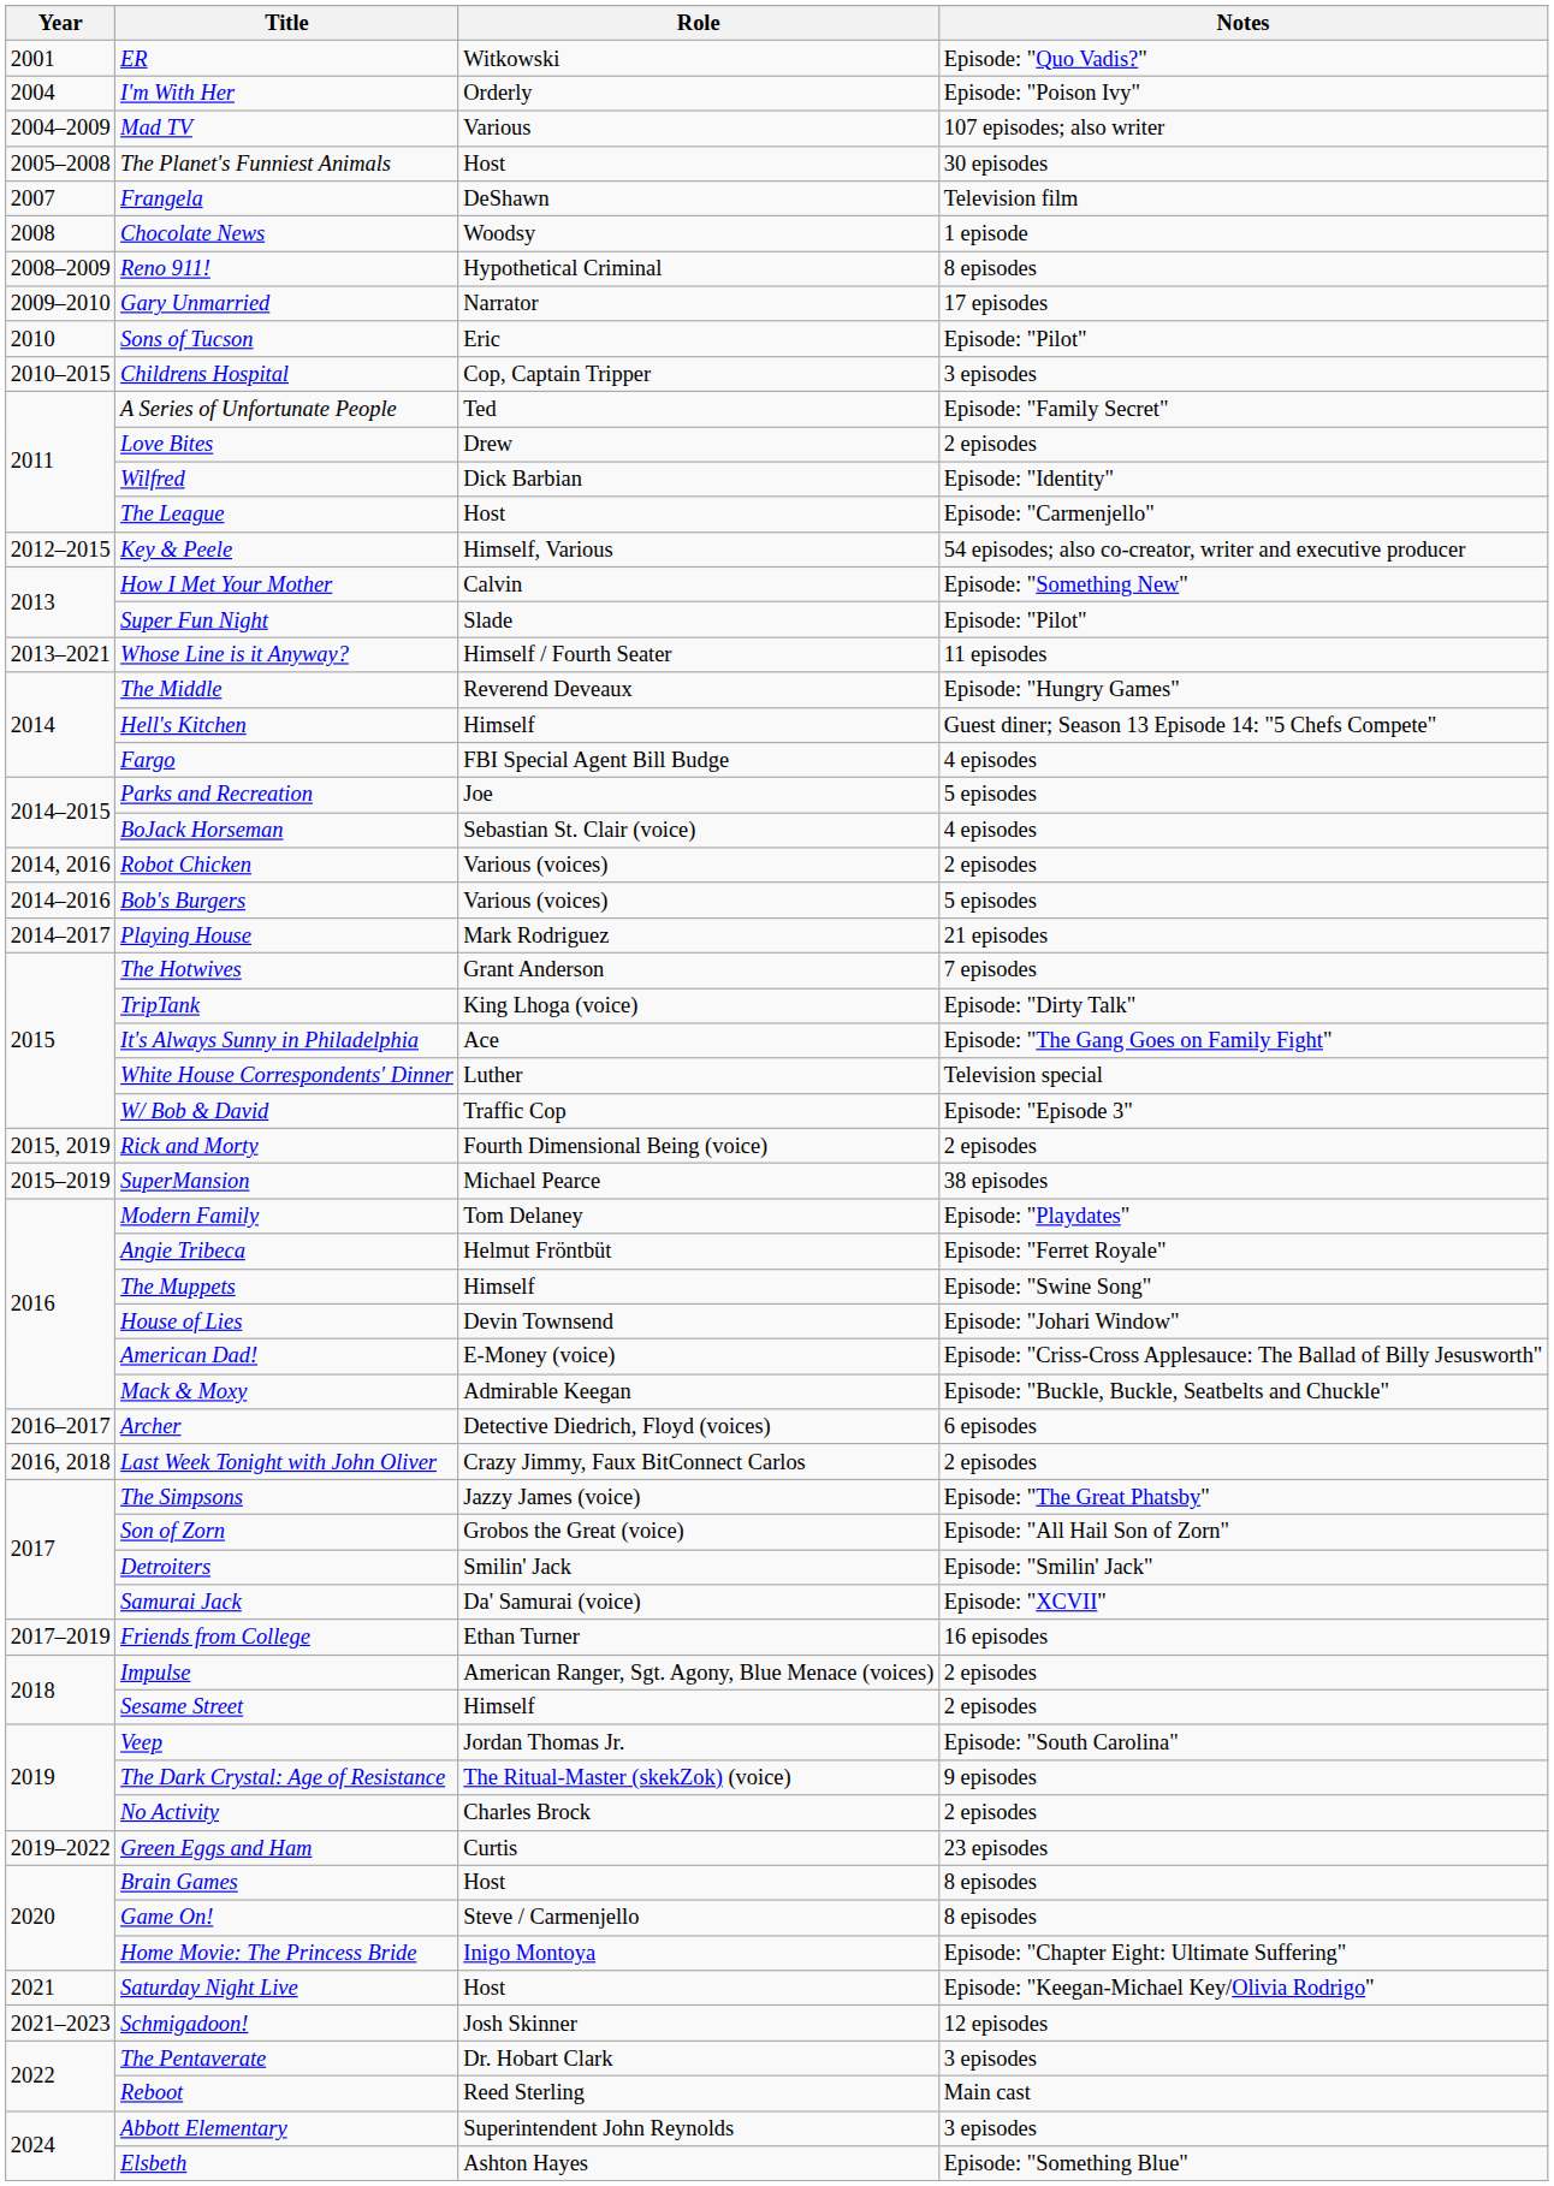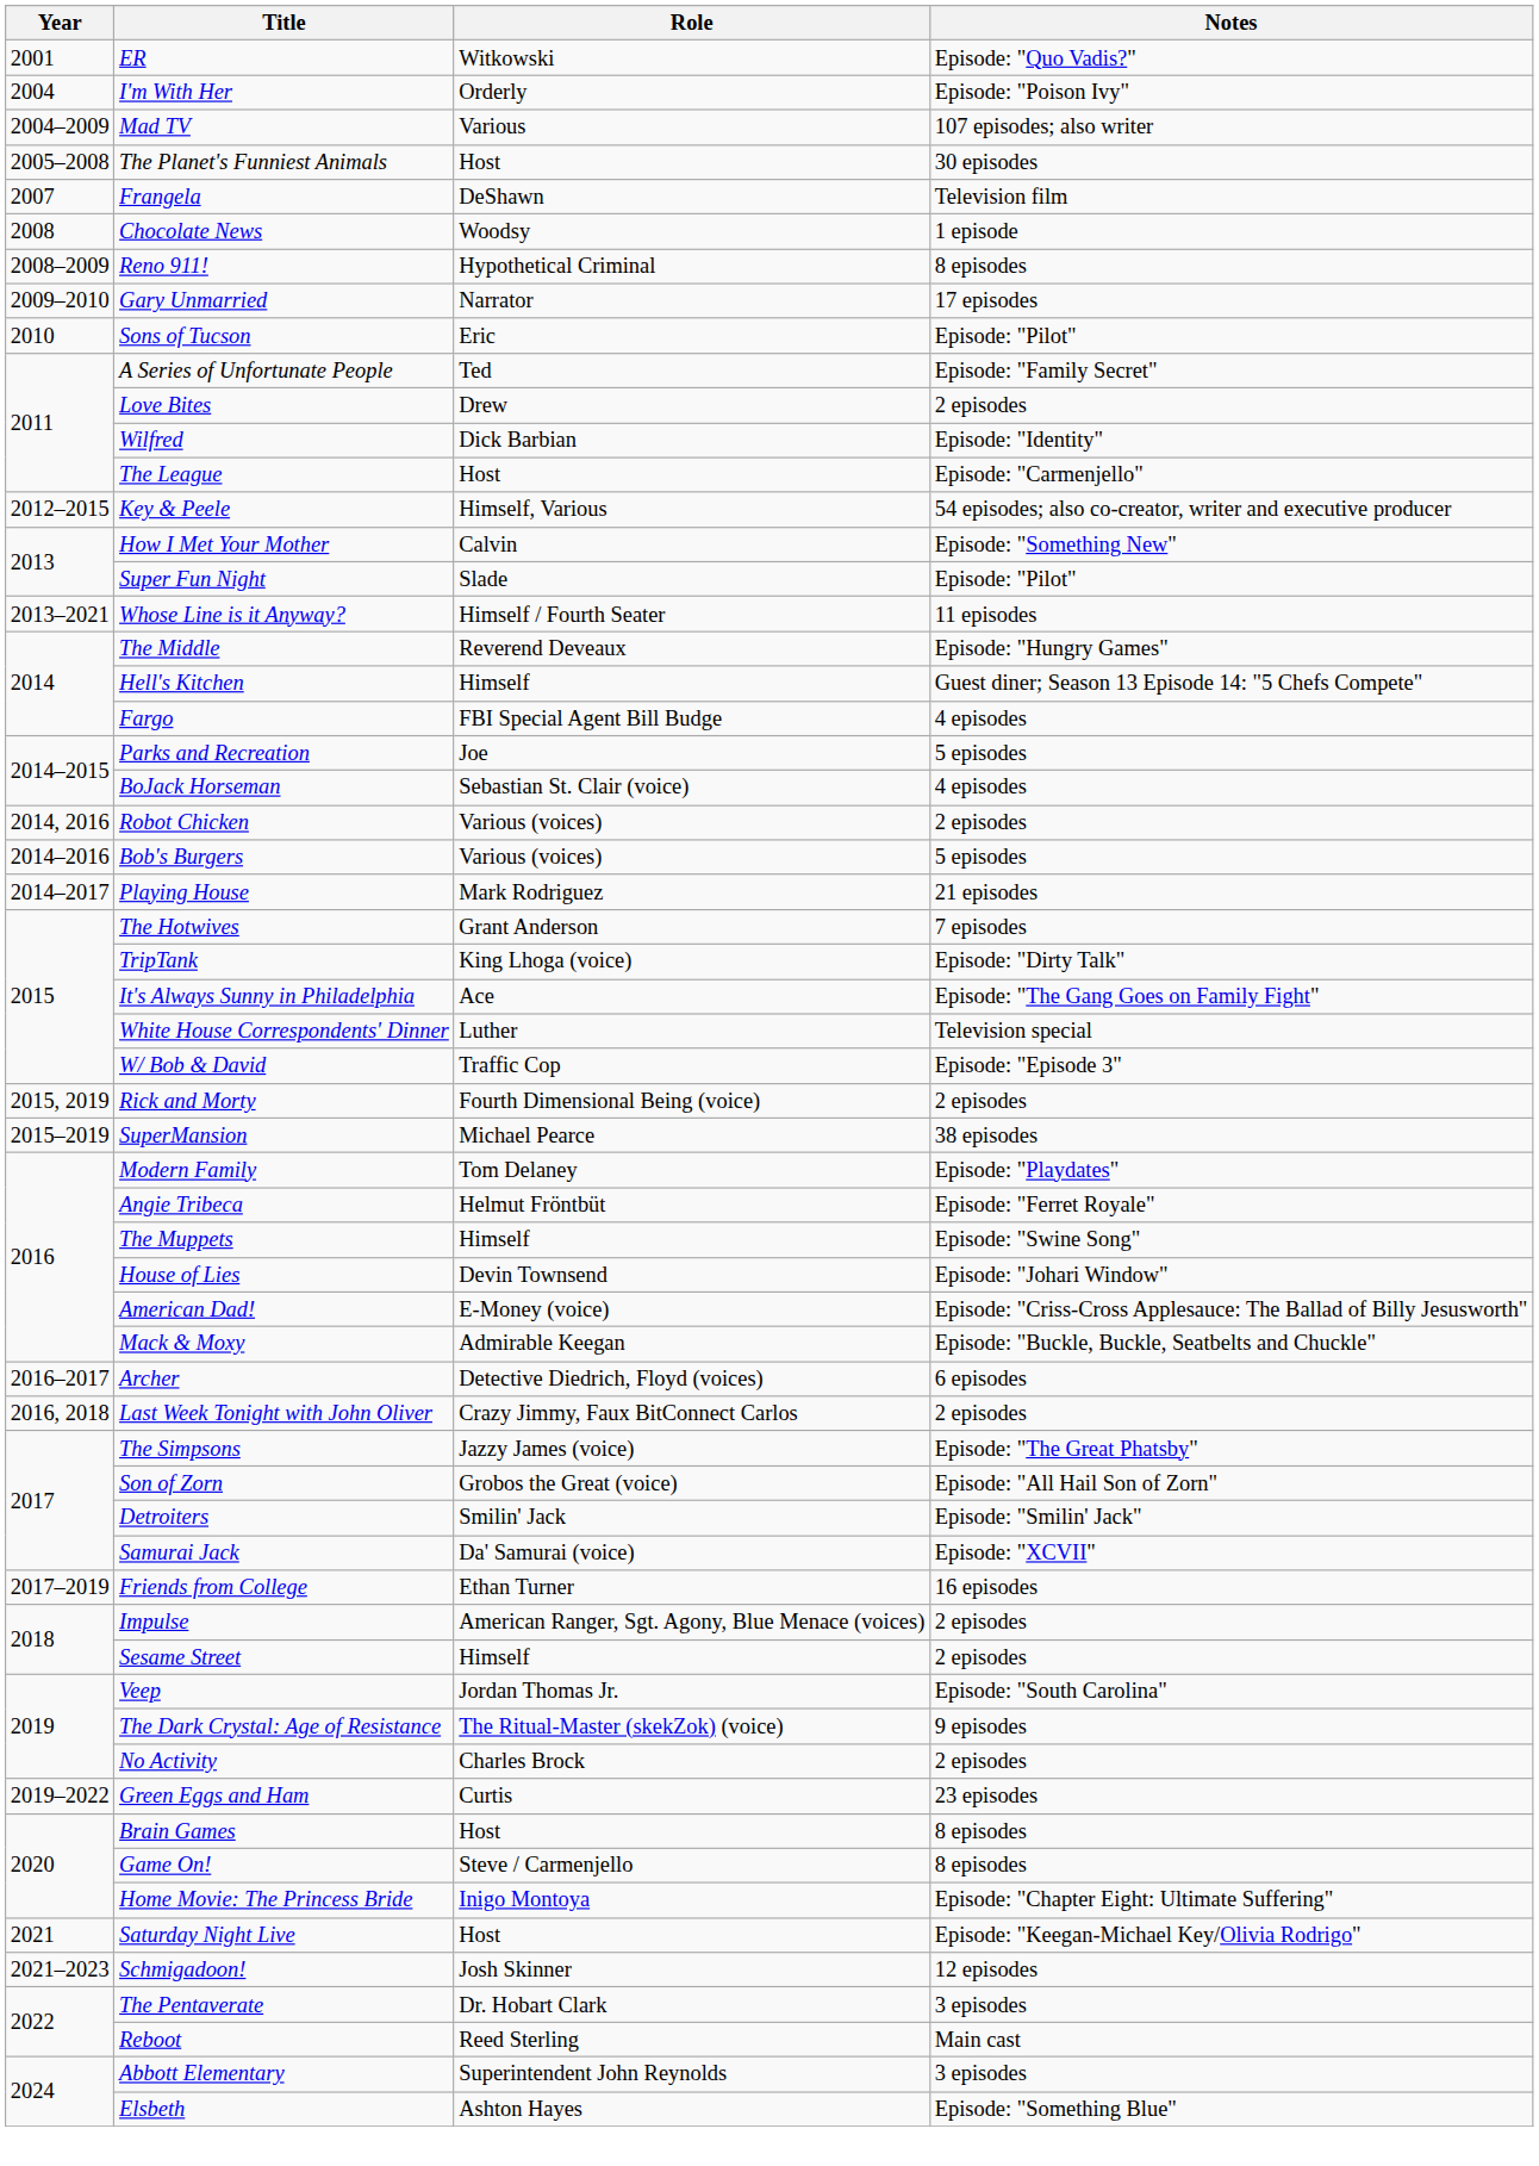 <table class="wikitable sortable">
 <tr style="background:#b0c4de; text-align:center;">
 <th>Year</th>
 <th>Title</th>
 <th>Role</th>
 <th>Notes</th>
 </tr>
 <tr>
 <td>2001</td>
 <td><em><a href='#'>ER</a></em></td>
 <td>Witkowski</td>
 <td>Episode: "<a href='#'>Quo Vadis?</a>"</td>
 </tr>
 <tr>
 <td>2004</td>
 <td><em><a href='#'>I'm With Her</a></em></td>
 <td>Orderly</td>
 <td>Episode: "Poison Ivy"</td>
 </tr>
 <tr>
 <td>2004–2009</td>
 <td><em><a href='#'>Mad TV</a></em></td>
 <td>Various</td>
 <td>107 episodes; also writer</td>
 </tr>
 <tr>
 <td>2005–2008</td>
 <td><em>The Planet's Funniest Animals</em></td>
 <td>Host</td>
 <td>30 episodes</td>
 </tr>
 <tr>
 <td>2007</td>
 <td><em><a href='#'>Frangela</a></em></td>
 <td>DeShawn</td>
 <td>Television film</td>
 </tr>
 <tr>
 <td>2008</td>
 <td><em><a href='#'>Chocolate News</a></em></td>
 <td>Woodsy</td>
 <td>1 episode</td>
 </tr>
 <tr>
 <td>2008–2009</td>
 <td><em><a href='#'>Reno 911!</a></em></td>
 <td>Hypothetical Criminal</td>
 <td>8 episodes</td>
 </tr>
 <tr>
 <td>2009–2010</td>
 <td><em><a href='#'>Gary Unmarried</a></em></td>
 <td>Narrator</td>
 <td>17 episodes</td>
 </tr>
 <tr>
 <td>2010</td>
 <td><em><a href='#'>Sons of Tucson</a></em></td>
 <td>Eric</td>
 <td>Episode: "Pilot"</td>
-</tr>
-<tr>
-<td>2010–2015</td>
-<td><em><a href='#'>Childrens Hospital</a></em></td>
-<td>Cop, Captain Tripper</td>
-<td>3 episodes</td>
 </tr>
 <tr>
 <td rowspan="4">2011</td>
 <td><em>A Series of Unfortunate People</em></td>
 <td>Ted</td>
 <td>Episode: "Family Secret"</td>
 </tr>
 <tr>
 <td><em><a href='#'>Love Bites</a></em></td>
 <td>Drew</td>
 <td>2 episodes</td>
 </tr>
 <tr>
 <td><em><a href='#'>Wilfred</a></em></td>
 <td>Dick Barbian</td>
 <td>Episode: "Identity"</td>
 </tr>
 <tr>
 <td><em><a href='#'>The League</a></em></td>
 <td>Host</td>
 <td>Episode: "Carmenjello"</td>
 </tr>
 <tr>
 <td>2012–2015</td>
 <td><em><a href='#'>Key & Peele</a></em></td>
 <td>Himself, Various</td>
 <td>54 episodes; also co-creator, writer and executive producer</td>
 </tr>
 <tr>
 <td rowspan="2">2013</td>
 <td><em><a href='#'>How I Met Your Mother</a></em></td>
 <td>Calvin</td>
 <td>Episode: "<a href='#'>Something New</a>"</td>
 </tr>
 <tr>
 <td><em><a href='#'>Super Fun Night</a></em></td>
 <td>Slade</td>
 <td>Episode: "Pilot"</td>
 </tr>
 <tr>
 <td>2013–2021</td>
 <td><em><a href='#'>Whose Line is it Anyway?</a></em></td>
 <td>Himself / Fourth Seater</td>
 <td>11 episodes</td>
 </tr>
 <tr>
 <td rowspan="3">2014</td>
 <td><em><a href='#'>The Middle</a></em></td>
 <td>Reverend Deveaux</td>
 <td>Episode: "Hungry Games"</td>
 </tr>
 <tr>
 <td><em><a href='#'>Hell's Kitchen</a></em></td>
 <td>Himself</td>
 <td>Guest diner; Season 13 Episode 14: "5 Chefs Compete"</td>
 </tr>
 <tr>
 <td><em><a href='#'>Fargo</a></em></td>
 <td>FBI Special Agent Bill Budge</td>
 <td>4 episodes</td>
 </tr>
 <tr>
 <td rowspan="2">2014–2015</td>
 <td><em><a href='#'>Parks and Recreation</a></em></td>
 <td>Joe</td>
 <td>5 episodes</td>
 </tr>
 <tr>
 <td><em><a href='#'>BoJack Horseman</a></em></td>
 <td>Sebastian St. Clair (voice)</td>
 <td>4 episodes</td>
 </tr>
 <tr>
 <td>2014, 2016</td>
 <td><em><a href='#'>Robot Chicken</a></em></td>
 <td>Various (voices)</td>
 <td>2 episodes</td>
 </tr>
 <tr>
 <td>2014–2016</td>
 <td><em><a href='#'>Bob's Burgers</a></em></td>
 <td>Various (voices)</td>
 <td>5 episodes</td>
 </tr>
 <tr>
 <td>2014–2017</td>
 <td><em><a href='#'>Playing House</a></em></td>
 <td>Mark Rodriguez</td>
 <td>21 episodes</td>
 </tr>
 <tr>
 <td rowspan="5">2015</td>
 <td><em><a href='#'>The Hotwives</a></em></td>
 <td>Grant Anderson</td>
 <td>7 episodes</td>
 </tr>
 <tr>
 <td><em><a href='#'>TripTank</a></em></td>
 <td>King Lhoga (voice)</td>
 <td>Episode: "Dirty Talk"</td>
 </tr>
 <tr>
 <td><em><a href='#'>It's Always Sunny in Philadelphia</a></em></td>
 <td>Ace</td>
 <td>Episode: "<a href='#'>The Gang Goes on Family Fight</a>"</td>
 </tr>
 <tr>
 <td><em><a href='#'>White House Correspondents' Dinner</a></em></td>
 <td>Luther</td>
 <td>Television special</td>
 </tr>
 <tr>
 <td><em><a href='#'>W/ Bob & David</a></em></td>
 <td>Traffic Cop</td>
 <td>Episode: "Episode 3"</td>
 </tr>
 <tr>
 <td>2015, 2019</td>
 <td><em><a href='#'>Rick and Morty</a></em></td>
 <td>Fourth Dimensional Being (voice)</td>
 <td>2 episodes</td>
 </tr>
 <tr>
 <td>2015–2019</td>
 <td><em><a href='#'>SuperMansion</a></em></td>
 <td>Michael Pearce</td>
 <td>38 episodes</td>
 </tr>
 <tr>
 <td rowspan="6">2016</td>
 <td><em><a href='#'>Modern Family</a></em></td>
 <td>Tom Delaney</td>
 <td>Episode: "<a href='#'>Playdates</a>"</td>
 </tr>
 <tr>
 <td><em><a href='#'>Angie Tribeca</a></em></td>
 <td>Helmut Fröntbüt</td>
 <td>Episode: "Ferret Royale"</td>
 </tr>
 <tr>
 <td><em><a href='#'>The Muppets</a></em></td>
 <td>Himself</td>
 <td>Episode: "Swine Song"</td>
 </tr>
 <tr>
 <td><em><a href='#'>House of Lies</a></em></td>
 <td>Devin Townsend</td>
 <td>Episode: "Johari Window"</td>
 </tr>
 <tr>
 <td><em><a href='#'>American Dad!</a></em></td>
 <td>E-Money (voice)</td>
 <td>Episode: "Criss-Cross Applesauce: The Ballad of Billy Jesusworth"</td>
 </tr>
 <tr>
 <td><em><a href='#'>Mack & Moxy</a></em></td>
 <td>Admirable Keegan</td>
 <td>Episode: "Buckle, Buckle, Seatbelts and Chuckle"</td>
 </tr>
 <tr>
 <td>2016–2017</td>
 <td><em><a href='#'>Archer</a></em></td>
 <td>Detective Diedrich, Floyd (voices)</td>
 <td>6 episodes</td>
 </tr>
 <tr>
 <td>2016, 2018</td>
 <td><em><a href='#'>Last Week Tonight with John Oliver</a></em></td>
 <td>Crazy Jimmy, Faux BitConnect Carlos</td>
 <td>2 episodes</td>
 </tr>
 <tr>
 <td rowspan="4">2017</td>
 <td><em><a href='#'>The Simpsons</a></em></td>
 <td>Jazzy James (voice)</td>
 <td>Episode: "<a href='#'>The Great Phatsby</a>"</td>
 </tr>
 <tr>
 <td><em><a href='#'>Son of Zorn</a></em></td>
 <td>Grobos the Great (voice)</td>
 <td>Episode: "All Hail Son of Zorn"</td>
 </tr>
 <tr>
 <td><em><a href='#'>Detroiters</a></em></td>
 <td>Smilin' Jack</td>
 <td>Episode: "Smilin' Jack"</td>
 </tr>
 <tr>
 <td><em><a href='#'>Samurai Jack</a></em></td>
 <td>Da' Samurai (voice)</td>
 <td>Episode: "<a href='#'>XCVII</a>"</td>
 </tr>
 <tr>
 <td>2017–2019</td>
 <td><em><a href='#'>Friends from College</a></em></td>
 <td>Ethan Turner</td>
 <td>16 episodes</td>
 </tr>
 <tr>
 <td rowspan="2">2018</td>
 <td><em><a href='#'>Impulse</a></em></td>
 <td>American Ranger, Sgt. Agony, Blue Menace (voices)</td>
 <td>2 episodes</td>
 </tr>
 <tr>
 <td><em><a href='#'>Sesame Street</a></em></td>
 <td>Himself</td>
 <td>2 episodes</td>
 </tr>
 <tr>
 <td rowspan="3">2019</td>
 <td><em><a href='#'>Veep</a></em></td>
 <td>Jordan Thomas Jr.</td>
 <td>Episode: "South Carolina"</td>
 </tr>
 <tr>
 <td><em><a href='#'>The Dark Crystal: Age of Resistance</a></em></td>
 <td><a href='#'>The Ritual-Master (skekZok)</a> (voice)</td>
 <td>9 episodes</td>
 </tr>
 <tr>
 <td><em><a href='#'>No Activity</a></em></td>
 <td>Charles Brock</td>
 <td>2 episodes</td>
 </tr>
 <tr>
 <td>2019–2022</td>
 <td><em><a href='#'>Green Eggs and Ham</a></em></td>
 <td>Curtis</td>
 <td>23 episodes</td>
 </tr>
 <tr>
 <td rowspan="3">2020</td>
 <td><em><a href='#'>Brain Games</a></em></td>
 <td>Host</td>
 <td>8 episodes</td>
 </tr>
 <tr>
 <td><em><a href='#'>Game On!</a></em></td>
 <td>Steve / Carmenjello</td>
 <td>8 episodes</td>
 </tr>
 <tr>
 <td><em><a href='#'>Home Movie: The Princess Bride</a></em></td>
 <td><a href='#'>Inigo Montoya</a></td>
 <td>Episode: "Chapter Eight: Ultimate Suffering"</td>
 </tr>
 <tr>
 <td>2021</td>
 <td><em><a href='#'>Saturday Night Live</a></em></td>
 <td>Host</td>
 <td>Episode: "Keegan-Michael Key/<a href='#'>Olivia Rodrigo</a>"</td>
 </tr>
 <tr>
 <td>2021–2023</td>
 <td><em><a href='#'>Schmigadoon!</a></em></td>
 <td>Josh Skinner</td>
 <td>12 episodes</td>
 </tr>
 <tr>
 <td rowspan="2">2022</td>
 <td><em><a href='#'>The Pentaverate</a></em></td>
 <td>Dr. Hobart Clark</td>
 <td>3 episodes</td>
 </tr>
 <tr>
 <td><em><a href='#'>Reboot</a></em></td>
 <td>Reed Sterling</td>
 <td>Main cast</td>
 </tr>
 <tr>
 <td rowspan="2">2024</td>
 <td><em><a href='#'>Abbott Elementary</a></em></td>
 <td>Superintendent John Reynolds</td>
 <td>3 episodes</td>
 </tr>
 <tr>
 <td><em><a href='#'>Elsbeth</a></em></td>
 <td>Ashton Hayes</td>
 <td>Episode: "Something Blue"</td>
 </tr>
 </table>
